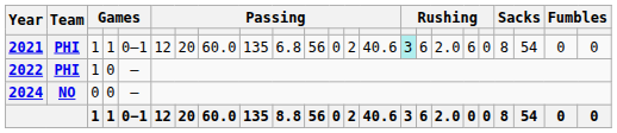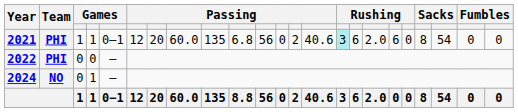 <table class="wikitable" style="text-align:center;">
 <tr>
 <th rowspan="2">Year</th>
 <th rowspan="2">Team</th>
 <th colspan="3">Games</th>
 <th colspan="9">Passing</th>
 <th colspan="5">Rushing</th>
 <th colspan="2">Sacks</th>
 <th colspan="2">Fumbles</th>
 </tr>
 <tr>
 <th></th>
 <th></th>
 <th></th>
 <th></th>
 <th></th>
 <th></th>
 <th></th>
 <th></th>
 <th></th>
 <th></th>
 <th></th>
 <th></th>
 <th></th>
 <th></th>
 <th></th>
 <th></th>
 <th></th>
 <th></th>
 <th></th>
 <th></th>
 <th></th>
 </tr>
 <tr>
 <th><a href='#'>2021</a></th>
 <th><a href='#'>PHI</a></th>
 <td>1</td>
 <td>1</td>
 <td>0—1</td>
 <td>12</td>
 <td>20</td>
 <td>60.0</td>
 <td>135</td>
 <td>6.8</td>
 <td>56</td>
 <td>0</td>
 <td>2</td>
 <td>40.6</td>
 <td style="background: paleturquoise;">3</td>
 <td>6</td>
 <td>2.0</td>
 <td>6</td>
 <td>0</td>
 <td>8</td>
 <td>54</td>
 <td>0</td>
 <td>0</td>
 </tr>
 <tr>
 <th><a href='#'>2022</a></th>
 <th><a href='#'>PHI</a></th>
-<td>1</td>
+<td>0</td>
 <td>0</td>
 <td>—</td>
 <td colspan="18"></td>
 </tr>
 <tr>
 <th><a href='#'>2024</a></th>
 <th><a href='#'>NO</a></th>
 <td>0</td>
-<td>0</td>
+<td>1</td>
 <td>—</td>
 <td colspan="18"></td>
 </tr>
 <tr>
 <th colspan="2"></th>
 <th>1</th>
 <th>1</th>
 <th>0−1</th>
 <th>12</th>
 <th>20</th>
 <th>60.0</th>
 <th>135</th>
 <th>8.8</th>
 <th>56</th>
 <th>0</th>
 <th>2</th>
 <th>40.6</th>
 <th>3</th>
 <th>6</th>
 <th>2.0</th>
 <th>0</th>
 <th>0</th>
 <th>8</th>
 <th>54</th>
 <th>0</th>
 <th>0</th>
 </tr>
 </table>
